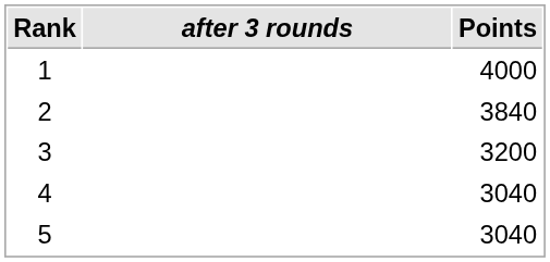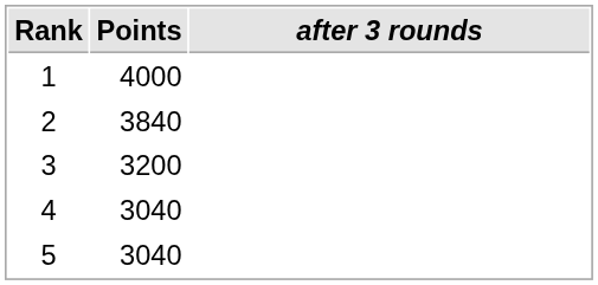 <table cellspacing="1" cellpadding="3" style="border:1px solid #aaa; font-size:90%;">
 <tr style="background:#e4e4e4;">
 <th style="border-bottom:1px solid #aaa; width:10px;">Rank</th>
+<th style="border-bottom:1px solid #aaa; width:20px;">Points</th>
 <th style="border-bottom:1px solid #aaa; width:200px; white-space:nowrap;"><em>after 3 rounds</em></th>
-<th style="border-bottom:1px solid #aaa; width:20px;">Points</th>
 </tr>
 <tr>
 <td align=center>1</td>
+<td align=right>4000</td>
 <td></td>
-<td align=right>4000</td>
 </tr>
 <tr>
 <td align=center>2</td>
+<td align=right>3840</td>
 <td></td>
-<td align=right>3840</td>
 </tr>
 <tr>
 <td align=center>3</td>
+<td align=right>3200</td>
 <td></td>
-<td align=right>3200</td>
 </tr>
 <tr>
 <td align=center>4</td>
+<td align=right>3040</td>
 <td></td>
-<td align=right>3040</td>
 </tr>
 <tr>
 <td align=center>5</td>
+<td align=right>3040</td>
 <td></td>
-<td align=right>3040</td>
 </tr>
 </table>
